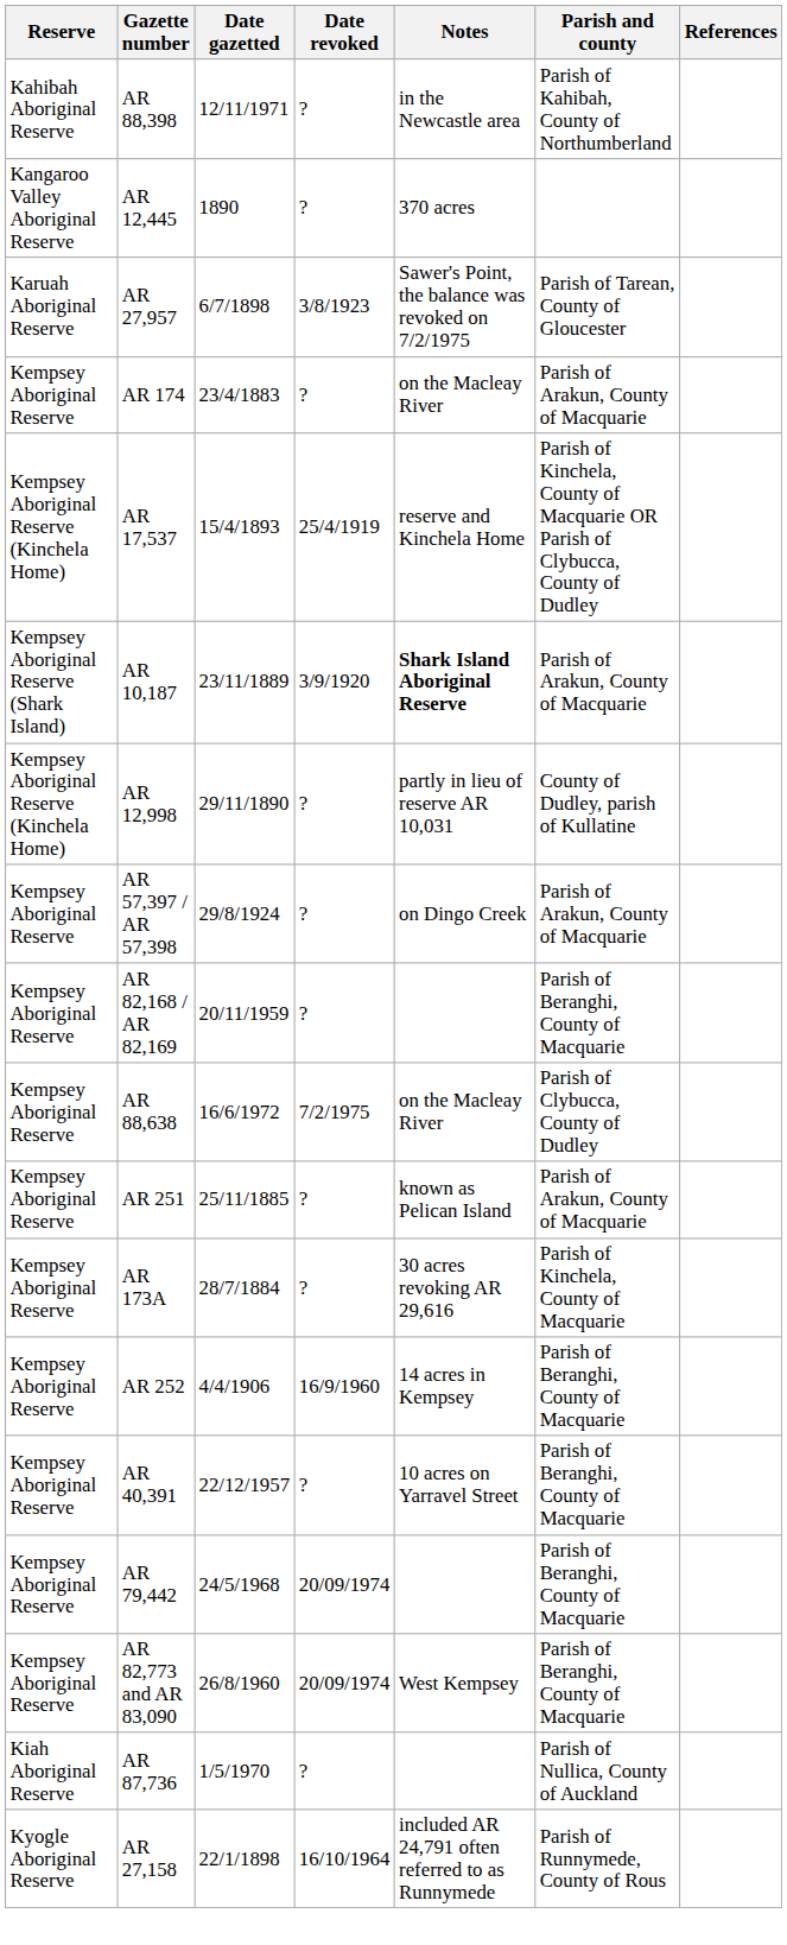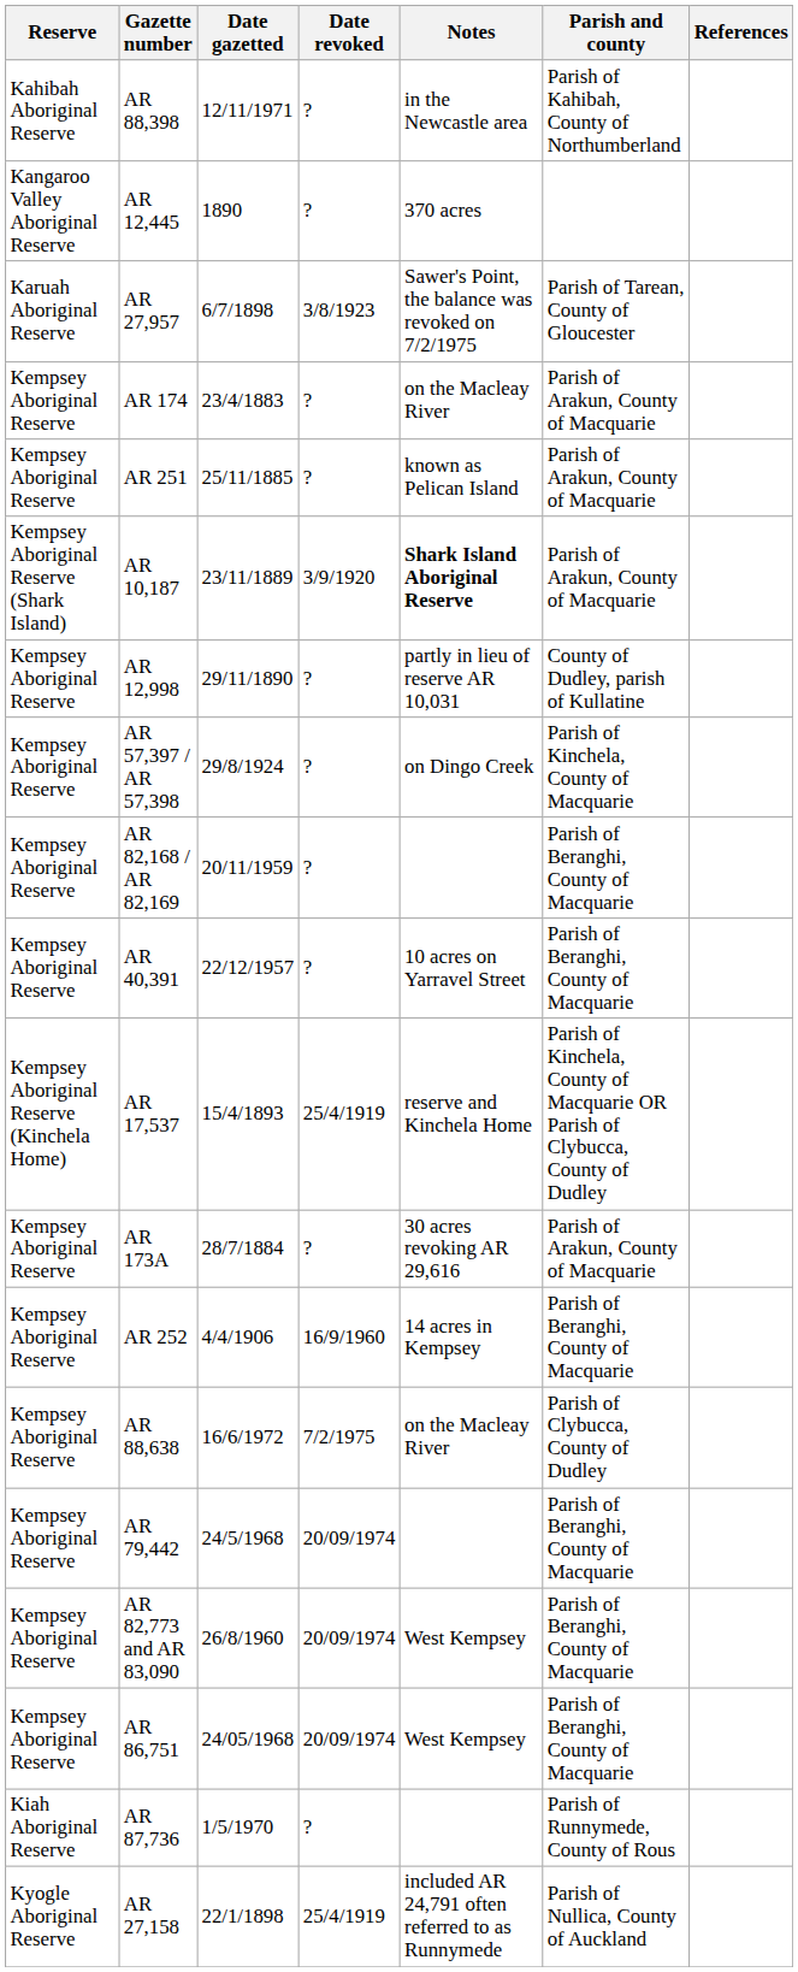 <table class="wikitable" style="width:100%; background:#fff;">
 <tr>
 <th scope="col" style="width:20%;">Reserve</th>
 <th scope="col" style="width:5%;">Gazette number</th>
 <th scope="col" style="width:5%;">Date gazetted</th>
 <th scope="col" style="width:5%;">Date revoked</th>
 <th scope="col" class="unsortable" style="width: 30%">Notes</th>
 <th scope="col" class="unsortable" style="width: 20%">Parish and county</th>
 <th scope="col" class="unsortable" style="width: 5%">References</th>
 </tr>
 <tr>
 <td>Kahibah Aboriginal Reserve</td>
 <td>AR 88,398</td>
 <td>12/11/1971</td>
 <td>?</td>
 <td>in the Newcastle area</td>
 <td>Parish of Kahibah, County of Northumberland</td>
 <td></td>
 </tr>
 <tr>
 <td>Kangaroo Valley Aboriginal Reserve</td>
 <td>AR 12,445</td>
 <td>1890</td>
 <td>?</td>
 <td>370 acres</td>
 <td></td>
 <td></td>
 </tr>
 <tr>
 <td>Karuah Aboriginal Reserve</td>
 <td>AR 27,957</td>
 <td>6/7/1898</td>
 <td>3/8/1923</td>
 <td>Sawer's Point, the balance was revoked on 7/2/1975</td>
 <td>Parish of Tarean, County of Gloucester</td>
 <td></td>
 </tr>
 <tr>
 <td>Kempsey Aboriginal Reserve</td>
 <td>AR 174</td>
 <td>23/4/1883</td>
 <td>?</td>
 <td>on the Macleay River</td>
 <td>Parish of Arakun, County of Macquarie</td>
 <td></td>
 </tr>
 <tr>
-<td>Kempsey Aboriginal Reserve (Kinchela Home)</td>
-<td>AR 17,537</td>
-<td>15/4/1893</td>
-<td>25/4/1919</td>
-<td>reserve and Kinchela Home</td>
-<td>Parish of Kinchela, County   of Macquarie OR Parish  of Clybucca, County of Dudley</td>
+<td>Kempsey Aboriginal Reserve</td>
+<td>AR 251</td>
+<td>25/11/1885</td>
+<td>?</td>
+<td>known as Pelican Island</td>
+<td>Parish of Arakun, County of Macquarie</td>
 <td></td>
 </tr>
 <tr>
 <td>Kempsey Aboriginal Reserve (Shark Island)</td>
 <td>AR 10,187</td>
 <td>23/11/1889</td>
 <td>3/9/1920</td>
 <td><strong>Shark Island Aboriginal Reserve</strong></td>
 <td>Parish of Arakun, County of Macquarie</td>
 <td></td>
 </tr>
 <tr>
-<td>Kempsey Aboriginal Reserve (Kinchela Home)</td>
+<td>Kempsey Aboriginal Reserve</td>
 <td>AR 12,998</td>
 <td>29/11/1890</td>
 <td>?</td>
 <td>partly in lieu of reserve AR 10,031</td>
 <td>County of Dudley, parish of Kullatine</td>
 <td></td>
 </tr>
 <tr>
 <td>Kempsey Aboriginal Reserve</td>
 <td>AR 57,397 / AR 57,398</td>
 <td>29/8/1924</td>
 <td>?</td>
 <td>on  Dingo  Creek</td>
-<td>Parish of Arakun, County of Macquarie</td>
+<td>Parish of Kinchela, County of Macquarie</td>
 <td></td>
 </tr>
 <tr>
 <td>Kempsey Aboriginal Reserve</td>
 <td>AR 82,168 / AR 82,169</td>
 <td>20/11/1959</td>
 <td>?</td>
 <td></td>
 <td>Parish of Beranghi, County of Macquarie</td>
 <td></td>
 </tr>
 <tr>
 <td>Kempsey Aboriginal Reserve</td>
-<td>AR 88,638</td>
-<td>16/6/1972</td>
-<td>7/2/1975</td>
-<td>on the Macleay  River</td>
-<td>Parish  of Clybucca, County of Dudley</td>
+<td>AR 40,391</td>
+<td>22/12/1957</td>
+<td>?</td>
+<td>10 acres on Yarravel Street</td>
+<td>Parish of Beranghi, County of Macquarie</td>
 <td></td>
 </tr>
 <tr>
-<td>Kempsey Aboriginal Reserve</td>
-<td>AR 251</td>
-<td>25/11/1885</td>
-<td>?</td>
-<td>known as Pelican Island</td>
-<td>Parish of Arakun, County of Macquarie</td>
+<td>Kempsey Aboriginal Reserve (Kinchela Home)</td>
+<td>AR 17,537</td>
+<td>15/4/1893</td>
+<td>25/4/1919</td>
+<td>reserve and Kinchela Home</td>
+<td>Parish of Kinchela, County   of Macquarie OR Parish  of Clybucca, County of Dudley</td>
 <td></td>
 </tr>
 <tr>
 <td>Kempsey Aboriginal Reserve</td>
 <td>AR 173A</td>
 <td>28/7/1884</td>
 <td>?</td>
 <td>30 acres revoking AR 29,616</td>
-<td>Parish of Kinchela, County of Macquarie</td>
+<td>Parish of Arakun, County of Macquarie</td>
 <td></td>
 </tr>
 <tr>
 <td>Kempsey Aboriginal Reserve</td>
 <td>AR 252</td>
 <td>4/4/1906</td>
 <td>16/9/1960</td>
 <td>14 acres in Kempsey</td>
 <td>Parish of Beranghi, County of Macquarie</td>
 <td></td>
 </tr>
 <tr>
 <td>Kempsey Aboriginal Reserve</td>
-<td>AR 40,391</td>
-<td>22/12/1957</td>
-<td>?</td>
-<td>10 acres on Yarravel Street</td>
-<td>Parish of Beranghi, County of Macquarie</td>
+<td>AR 88,638</td>
+<td>16/6/1972</td>
+<td>7/2/1975</td>
+<td>on the Macleay  River</td>
+<td>Parish  of Clybucca, County of Dudley</td>
 <td></td>
 </tr>
 <tr>
 <td>Kempsey Aboriginal Reserve</td>
 <td>AR 79,442</td>
 <td>24/5/1968</td>
 <td>20/09/1974</td>
 <td></td>
 <td>Parish of Beranghi, County of Macquarie</td>
 <td></td>
 </tr>
 <tr>
 <td>Kempsey Aboriginal Reserve</td>
 <td>AR 82,773 and AR 83,090</td>
 <td>26/8/1960</td>
 <td>20/09/1974</td>
 <td>West Kempsey</td>
 <td>Parish of Beranghi, County of Macquarie</td>
 <td></td>
 </tr>
 <tr>
+<td>Kempsey Aboriginal Reserve</td>
+<td>AR 86,751</td>
+<td>24/05/1968</td>
+<td>20/09/1974</td>
+<td>West Kempsey</td>
+<td>Parish of Beranghi, County of Macquarie</td>
+<td></td>
+</tr>
+<tr>
 <td>Kiah Aboriginal Reserve</td>
 <td>AR 87,736</td>
 <td>1/5/1970</td>
 <td>?</td>
 <td></td>
-<td>Parish of Nullica, County of Auckland</td>
+<td>Parish  of  Runnymede, County of Rous</td>
 <td></td>
 </tr>
 <tr>
 <td>Kyogle Aboriginal Reserve</td>
 <td>AR 27,158</td>
 <td>22/1/1898</td>
-<td>16/10/1964</td>
+<td>25/4/1919</td>
 <td>included AR 24,791 often referred to as Runnymede</td>
-<td>Parish  of  Runnymede, County of Rous</td>
+<td>Parish of Nullica, County of Auckland</td>
 <td></td>
 </tr>
 <tr>
 </tr>
 </table>
